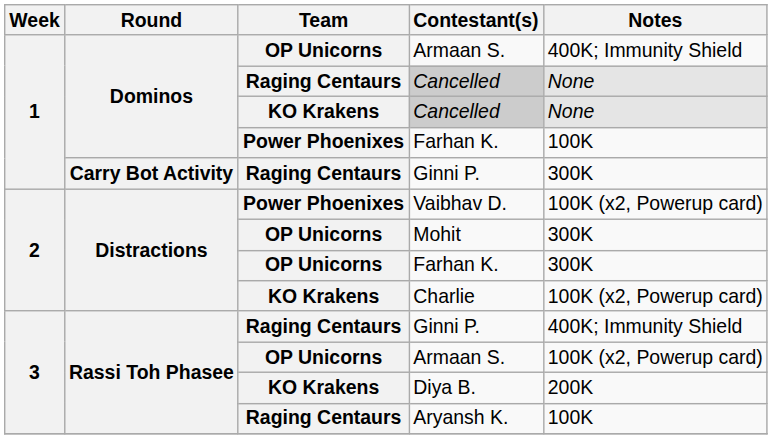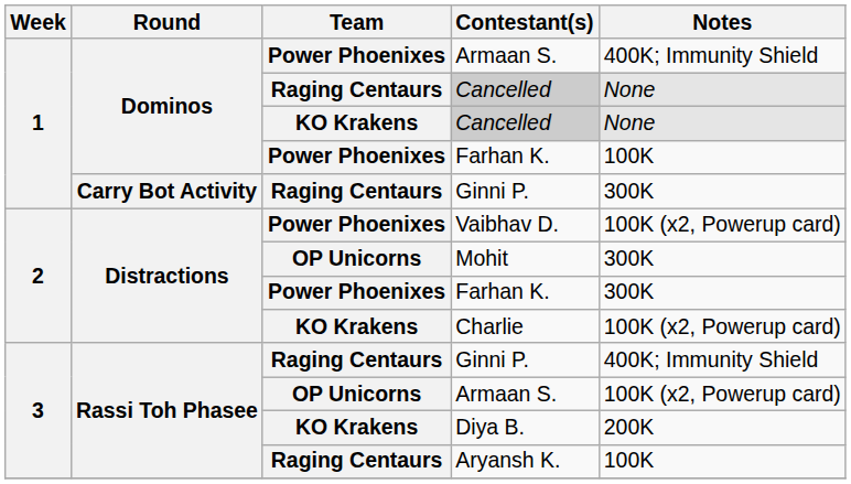 <table class="wikitable" style=font-size:85%;>
 <tr>
 <th>Week</th>
 <th>Round</th>
 <th>Team</th>
 <th>Contestant(s)</th>
 <th>Notes</th>
 </tr>
 <tr>
 <th rowspan="5">1</th>
 <th rowspan="4">Dominos</th>
-<th>OP Unicorns</th>
+<th>Power Phoenixes</th>
 <td>Armaan S.</td>
 <td>400K; Immunity Shield</td>
 </tr>
 <tr>
 <th>Raging Centaurs</th>
 <td style="background:#ccc;"><em>Cancelled</em></td>
 <td style="background:#E5E5E5;"><em>None</em></td>
 </tr>
 <tr>
 <th>KO Krakens</th>
 <td style="background:#ccc;"><em>Cancelled</em></td>
 <td style="background:#E5E5E5;"><em>None</em></td>
 </tr>
 <tr>
 <th>Power Phoenixes</th>
 <td>Farhan K.</td>
 <td>100K</td>
 </tr>
 <tr>
 <th>Carry Bot Activity</th>
 <th>Raging Centaurs</th>
 <td>Ginni P.</td>
 <td>300K</td>
 </tr>
 <tr>
 <th rowspan="4">2</th>
 <th rowspan="4">Distractions</th>
 <th>Power Phoenixes</th>
 <td>Vaibhav D.</td>
 <td>100K (x2, Powerup card)</td>
 </tr>
 <tr>
 <th>OP Unicorns</th>
 <td>Mohit</td>
 <td>300K</td>
 </tr>
 <tr>
-<th>OP Unicorns</th>
+<th>Power Phoenixes</th>
 <td>Farhan K.</td>
 <td>300K</td>
 </tr>
 <tr>
 <th>KO Krakens</th>
 <td>Charlie</td>
 <td>100K (x2, Powerup card)</td>
 </tr>
 <tr>
 <th rowspan="4">3</th>
 <th rowspan="4">Rassi Toh Phasee</th>
 <th>Raging Centaurs</th>
 <td>Ginni P.</td>
 <td>400K; Immunity Shield</td>
 </tr>
 <tr>
 <th>OP Unicorns</th>
 <td>Armaan S.</td>
 <td>100K (x2, Powerup card)</td>
 </tr>
 <tr>
 <th>KO Krakens</th>
 <td>Diya B.</td>
 <td>200K</td>
 </tr>
 <tr>
 <th>Raging Centaurs</th>
 <td>Aryansh K.</td>
 <td>100K</td>
 </tr>
 <tr>
 </tr>
 </table>
